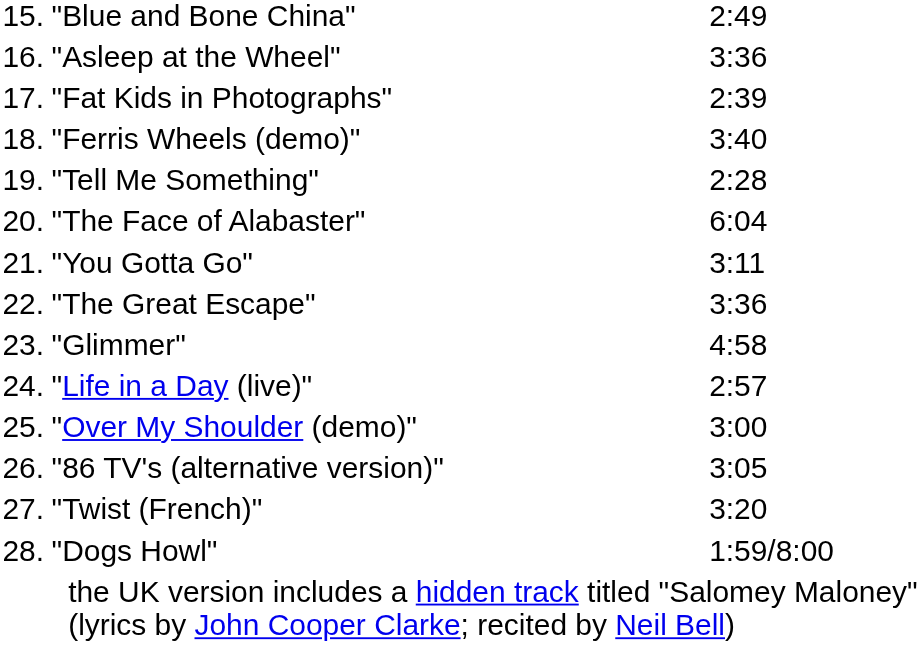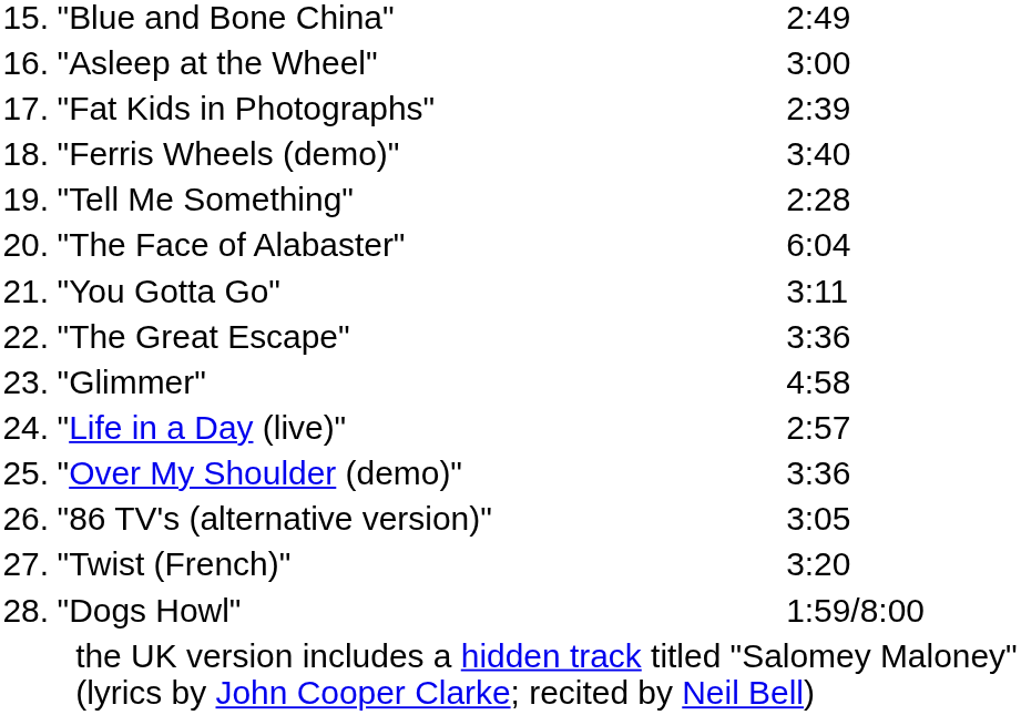 <table style="background: transparent; margin: auto auto auto 2em;">
 <tr>
 <td align="right">15.</td>
 <td>"Blue and Bone China"</td>
 <td>2:49</td>
 </tr>
 <tr>
 <td align="right">16.</td>
 <td>"Asleep at the Wheel"</td>
-<td>3:36</td>
+<td>3:00</td>
 </tr>
 <tr>
 <td align="right">17.</td>
 <td>"Fat Kids in Photographs"</td>
 <td>2:39</td>
 </tr>
 <tr>
 <td align="right">18.</td>
 <td>"Ferris Wheels (demo)"</td>
 <td>3:40</td>
 </tr>
 <tr>
 <td align="right">19.</td>
 <td>"Tell Me Something"</td>
 <td>2:28</td>
 </tr>
 <tr>
 <td align="right">20.</td>
 <td>"The Face of Alabaster"</td>
 <td>6:04</td>
 </tr>
 <tr>
 <td align="right">21.</td>
 <td>"You Gotta Go"</td>
 <td>3:11</td>
 </tr>
 <tr>
 <td align="right">22.</td>
 <td>"The Great Escape"</td>
 <td>3:36</td>
 </tr>
 <tr>
 <td align="right">23.</td>
 <td>"Glimmer"</td>
 <td>4:58</td>
 </tr>
 <tr>
 <td align="right">24.</td>
 <td>"<a href='#'>Life in a Day</a> (live)"</td>
 <td>2:57</td>
 </tr>
 <tr>
 <td align="right">25.</td>
 <td>"<a href='#'>Over My Shoulder</a> (demo)"</td>
-<td>3:00</td>
+<td>3:36</td>
 </tr>
 <tr>
 <td align="right">26.</td>
 <td>"86 TV's (alternative version)"</td>
 <td>3:05</td>
 </tr>
 <tr>
 <td align="right">27.</td>
 <td>"Twist (French)"</td>
 <td>3:20</td>
 </tr>
 <tr>
 <td align="right">28.</td>
 <td>"Dogs Howl"</td>
 <td>1:59/8:00</td>
 </tr>
 <tr>
 <td></td>
 <td colspan="2">  the UK version includes a <a href='#'>hidden track</a> titled "Salomey Maloney"<br>  (lyrics by <a href='#'>John Cooper Clarke</a>; recited by <a href='#'>Neil Bell</a>)</td>
 </tr>
 <tr>
 </tr>
 </table>
